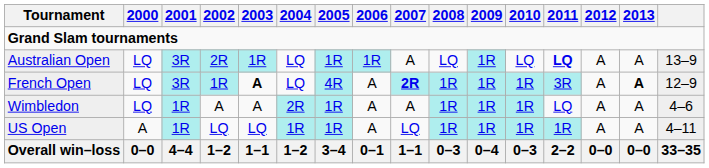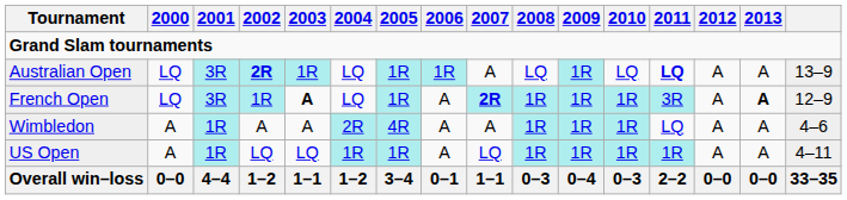 <table class=wikitable style=text-align:center;>
 <tr>
 <th>Tournament</th>
 <th><a href='#'>2000</a></th>
 <th><a href='#'>2001</a></th>
 <th><a href='#'>2002</a></th>
 <th><a href='#'>2003</a></th>
 <th><a href='#'>2004</a></th>
 <th><a href='#'>2005</a></th>
 <th><a href='#'>2006</a></th>
 <th><a href='#'>2007</a></th>
 <th><a href='#'>2008</a></th>
 <th><a href='#'>2009</a></th>
 <th><a href='#'>2010</a></th>
 <th><a href='#'>2011</a></th>
 <th><a href='#'>2012</a></th>
 <th><a href='#'>2013</a></th>
 <th></th>
 </tr>
 <tr>
 <td colspan="30" style="text-align:left;"><strong>Grand Slam tournaments</strong></td>
 </tr>
 <tr>
 <td bgcolor=#EFEFEF align=left><a href='#'>Australian Open</a></td>
 <td><a href='#'>LQ</a></td>
 <td bgcolor=#afeeee><a href='#'>3R</a></td>
-<td bgcolor=#afeeee><a href='#'>2R</a></td>
+<td bgcolor=#afeeee><strong><a href='#'>2R</a></strong></td>
 <td bgcolor=#afeeee><a href='#'>1R</a></td>
 <td><a href='#'>LQ</a></td>
 <td bgcolor=#afeeee><a href='#'>1R</a></td>
 <td bgcolor=#afeeee><a href='#'>1R</a></td>
 <td>A</td>
 <td><a href='#'>LQ</a></td>
 <td bgcolor=#afeeee><a href='#'>1R</a></td>
 <td><a href='#'>LQ</a></td>
 <td><strong><a href='#'>LQ</a></strong></td>
 <td>A</td>
 <td>A</td>
 <td bgcolor=#EFEFEF>13–9</td>
 </tr>
 <tr>
 <td bgcolor=#EFEFEF align=left><a href='#'>French Open</a></td>
 <td><a href='#'>LQ</a></td>
 <td bgcolor=#afeeee><a href='#'>3R</a></td>
 <td bgcolor=#afeeee><a href='#'>1R</a></td>
 <td><strong>A</strong></td>
 <td><a href='#'>LQ</a></td>
-<td bgcolor=#afeeee><a href='#'>4R</a></td>
+<td bgcolor=#afeeee><a href='#'>1R</a></td>
 <td>A</td>
 <td bgcolor=#afeeee><strong><a href='#'>2R</a></strong></td>
 <td bgcolor=#afeeee><a href='#'>1R</a></td>
 <td bgcolor=#afeeee><a href='#'>1R</a></td>
 <td bgcolor=#afeeee><a href='#'>1R</a></td>
 <td bgcolor=#afeeee><a href='#'>3R</a></td>
 <td>A</td>
 <td><strong>A</strong></td>
 <td bgcolor=#EFEFEF>12–9</td>
 </tr>
 <tr>
 <td bgcolor=#EFEFEF align=left><a href='#'>Wimbledon</a></td>
-<td><a href='#'>LQ</a></td>
+<td>A</td>
 <td bgcolor=#afeeee><a href='#'>1R</a></td>
 <td>A</td>
 <td>A</td>
 <td bgcolor=#afeeee><a href='#'>2R</a></td>
-<td bgcolor=#afeeee><a href='#'>1R</a></td>
+<td bgcolor=#afeeee><a href='#'>4R</a></td>
 <td>A</td>
 <td>A</td>
 <td bgcolor=#afeeee><a href='#'>1R</a></td>
 <td bgcolor=#afeeee><a href='#'>1R</a></td>
 <td bgcolor=#afeeee><a href='#'>1R</a></td>
 <td><a href='#'>LQ</a></td>
 <td>A</td>
 <td>A</td>
 <td bgcolor=#EFEFEF>4–6</td>
 </tr>
 <tr>
 <td bgcolor=#EFEFEF align=left><a href='#'>US Open</a></td>
 <td>A</td>
 <td bgcolor=#afeeee><a href='#'>1R</a></td>
 <td><a href='#'>LQ</a></td>
 <td><a href='#'>LQ</a></td>
 <td bgcolor=#afeeee><a href='#'>1R</a></td>
 <td bgcolor=#afeeee><a href='#'>1R</a></td>
 <td>A</td>
 <td><a href='#'>LQ</a></td>
 <td bgcolor=#afeeee><a href='#'>1R</a></td>
 <td bgcolor=#afeeee><a href='#'>1R</a></td>
 <td bgcolor=#afeeee><a href='#'>1R</a></td>
 <td bgcolor=#afeeee><a href='#'>1R</a></td>
 <td>A</td>
 <td>A</td>
 <td bgcolor=#EFEFEF>4–11</td>
 </tr>
 <tr style="background:#efefef; font-weight:bold;">
 <th style="text-align:left;">Overall win–loss</th>
 <th>0–0</th>
 <th>4–4</th>
 <th>1–2</th>
 <th>1–1</th>
 <th>1–2</th>
 <th>3–4</th>
 <th>0–1</th>
 <th>1–1</th>
 <th>0–3</th>
 <th>0–4</th>
 <th>0–3</th>
 <th>2–2</th>
 <th>0–0</th>
 <th>0–0</th>
 <th>33–35</th>
 </tr>
 </table>
